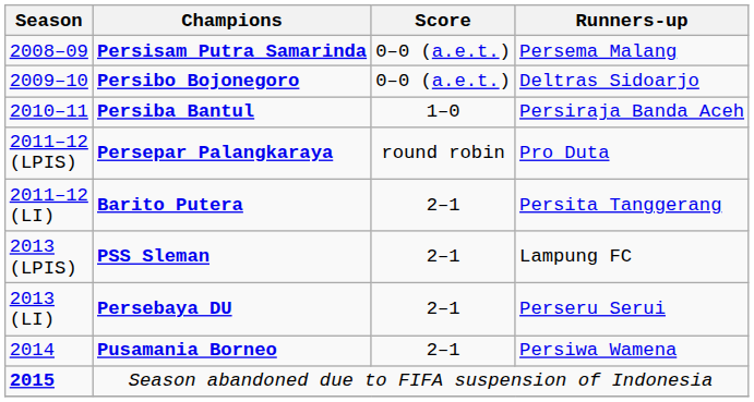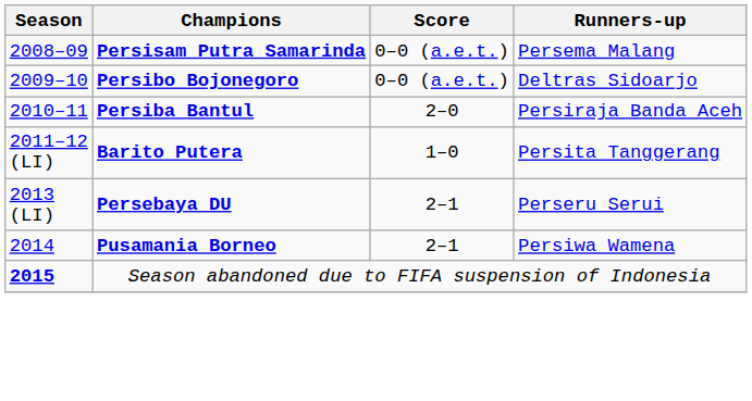 <table class="wikitable">
 <tr>
 <th>Season</th>
 <th>Champions</th>
 <th>Score</th>
 <th>Runners-up</th>
 </tr>
 <tr>
 <td><a href='#'>2008–09</a></td>
 <td><strong><a href='#'>Persisam Putra Samarinda</a></strong></td>
 <td align="center">0–0 (<a href='#'>a.e.t.</a>)<br></td>
 <td><a href='#'>Persema Malang</a></td>
 </tr>
 <tr>
 <td><a href='#'>2009–10</a></td>
 <td><strong><a href='#'>Persibo Bojonegoro</a></strong></td>
 <td align="center">0–0 (<a href='#'>a.e.t.</a>)<br></td>
 <td><a href='#'>Deltras Sidoarjo</a></td>
 </tr>
 <tr>
 <td><a href='#'>2010–11</a></td>
 <td><strong><a href='#'>Persiba Bantul</a></strong></td>
-<td align="center">1–0</td>
+<td align="center">2–0</td>
 <td><a href='#'>Persiraja Banda Aceh</a></td>
-</tr>
-<tr>
-<td><a href='#'>2011–12</a><br>(LPIS)</td>
-<td><strong><a href='#'>Persepar Palangkaraya</a></strong></td>
-<td align="center">round robin</td>
-<td><a href='#'>Pro Duta</a></td>
 </tr>
 <tr>
 <td><a href='#'>2011–12</a><br>(LI)</td>
 <td><strong><a href='#'>Barito Putera</a></strong></td>
-<td align="center">2–1</td>
+<td align="center">1–0</td>
 <td><a href='#'>Persita Tanggerang</a></td>
-</tr>
-<tr>
-<td><a href='#'>2013</a><br>(LPIS)</td>
-<td><strong><a href='#'>PSS Sleman</a></strong></td>
-<td align="center">2–1</td>
-<td>Lampung FC</td>
 </tr>
 <tr>
 <td><a href='#'>2013</a><br>(LI)</td>
 <td><strong><a href='#'>Persebaya DU</a></strong></td>
 <td align="center">2–1</td>
 <td><a href='#'>Perseru Serui</a></td>
 </tr>
 <tr>
 <td><a href='#'>2014</a></td>
 <td><strong><a href='#'>Pusamania Borneo</a></strong></td>
 <td align="center">2–1</td>
 <td><a href='#'>Persiwa Wamena</a></td>
 </tr>
 <tr>
 <td><strong><a href='#'>2015</a></strong></td>
 <td colspan="3" style="text-align:center"><em>Season abandoned due to FIFA suspension of Indonesia</em></td>
 </tr>
 <tr>
 </tr>
 </table>
